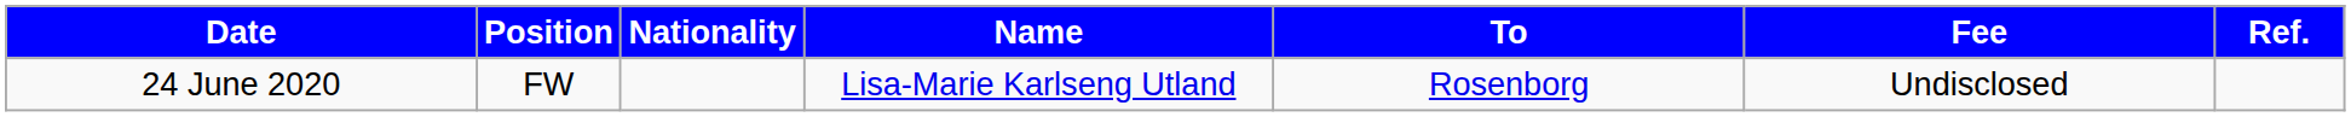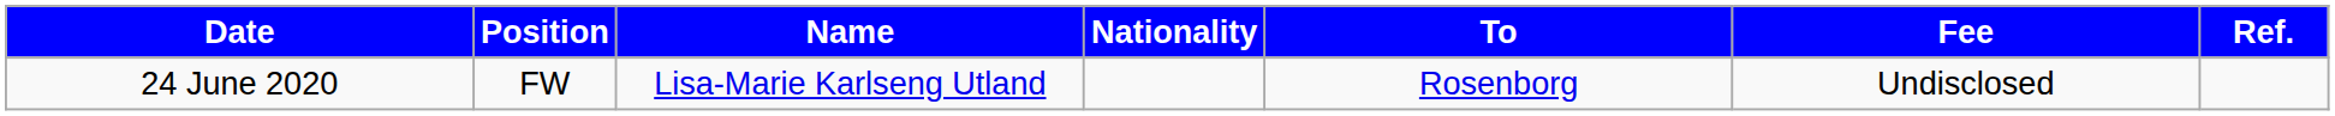 <table class="wikitable" style="text-align:center; font-size:90%; ">
 <tr>
 <th style="background:#00f; color:white; width:200px;">Date</th>
 <th style="background:#00f; color:white; width:50px;">Position</th>
+<th style="background:#00f; color:white; width:200px;">Name</th>
 <th style="background:#00f; color:white; width:50px;">Nationality</th>
-<th style="background:#00f; color:white; width:200px;">Name</th>
 <th style="background:#00f; color:white; width:200px;">To</th>
 <th style="background:#00f; color:white; width:200px;">Fee</th>
 <th style="background:#00f; color:white; width:50px;">Ref.</th>
 </tr>
 <tr>
 <td>24 June 2020</td>
 <td>FW</td>
+<td><a href='#'>Lisa-Marie Karlseng Utland</a></td>
 <td></td>
-<td><a href='#'>Lisa-Marie Karlseng Utland</a></td>
 <td><a href='#'>Rosenborg</a></td>
 <td>Undisclosed</td>
 <td></td>
 </tr>
 </table>
